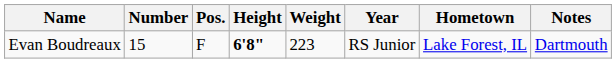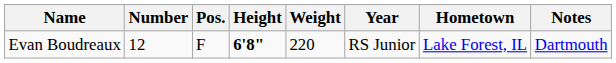 <table class="wikitable sortable" border="1">
 <tr>
 <th>Name</th>
 <th>Number</th>
 <th>Pos.</th>
 <th>Height</th>
 <th>Weight</th>
 <th>Year</th>
 <th>Hometown</th>
 <th class="unsortable">Notes</th>
 </tr>
 <tr>
 <td>Evan Boudreaux</td>
-<td>15</td>
+<td>12</td>
 <td>F</td>
 <td><strong>6'8"</strong></td>
-<td>223</td>
+<td>220</td>
 <td>RS Junior</td>
 <td><a href='#'>Lake Forest, IL</a></td>
 <td><a href='#'>Dartmouth</a></td>
 </tr>
 </table>
